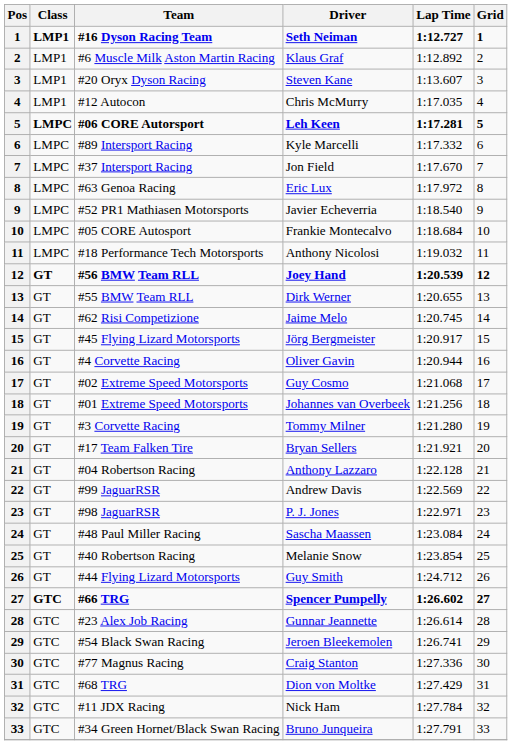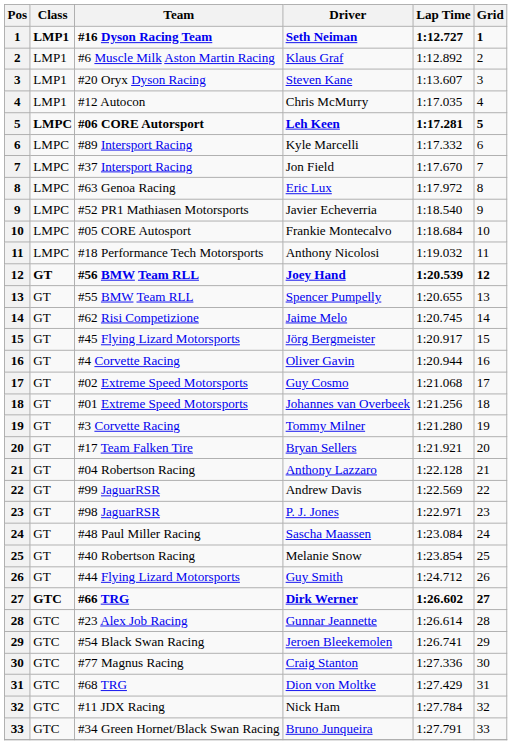 <table class="wikitable" style="font-size: 90%;">
 <tr>
 <th>Pos</th>
 <th>Class</th>
 <th>Team</th>
 <th>Driver</th>
 <th>Lap Time</th>
 <th>Grid</th>
 </tr>
 <tr style="font-weight:bold">
 <th>1</th>
 <td>LMP1</td>
 <td>#16 <a href='#'>Dyson Racing Team</a></td>
 <td><a href='#'>Seth Neiman</a></td>
 <td>1:12.727</td>
 <td>1</td>
 </tr>
 <tr>
 <th>2</th>
 <td>LMP1</td>
 <td>#6 <a href='#'>Muscle Milk</a> <a href='#'>Aston Martin Racing</a></td>
 <td><a href='#'>Klaus Graf</a></td>
 <td>1:12.892</td>
 <td>2</td>
 </tr>
 <tr>
 <th>3</th>
 <td>LMP1</td>
 <td>#20 Oryx <a href='#'>Dyson Racing</a></td>
 <td><a href='#'>Steven Kane</a></td>
 <td>1:13.607</td>
 <td>3</td>
 </tr>
 <tr>
 <th>4</th>
 <td>LMP1</td>
 <td>#12 Autocon</td>
 <td>Chris McMurry</td>
 <td>1:17.035</td>
 <td>4</td>
 </tr>
 <tr style="font-weight:bold">
 <th>5</th>
 <td>LMPC</td>
 <td>#06 CORE Autorsport</td>
 <td><a href='#'>Leh Keen</a></td>
 <td>1:17.281</td>
 <td>5</td>
 </tr>
 <tr>
 <th>6</th>
 <td>LMPC</td>
 <td>#89 <a href='#'>Intersport Racing</a></td>
 <td>Kyle Marcelli</td>
 <td>1:17.332</td>
 <td>6</td>
 </tr>
 <tr>
 <th>7</th>
 <td>LMPC</td>
 <td>#37 <a href='#'>Intersport Racing</a></td>
 <td>Jon Field</td>
 <td>1:17.670</td>
 <td>7</td>
 </tr>
 <tr>
 <th>8</th>
 <td>LMPC</td>
 <td>#63 Genoa Racing</td>
 <td><a href='#'>Eric Lux</a></td>
 <td>1:17.972</td>
 <td>8</td>
 </tr>
 <tr>
 <th>9</th>
 <td>LMPC</td>
 <td>#52 PR1 Mathiasen Motorsports</td>
 <td>Javier Echeverria</td>
 <td>1:18.540</td>
 <td>9</td>
 </tr>
 <tr>
 <th>10</th>
 <td>LMPC</td>
 <td>#05 CORE Autosport</td>
 <td>Frankie Montecalvo</td>
 <td>1:18.684</td>
 <td>10</td>
 </tr>
 <tr>
 <th>11</th>
 <td>LMPC</td>
 <td>#18 Performance Tech Motorsports</td>
 <td>Anthony Nicolosi</td>
 <td>1:19.032</td>
 <td>11</td>
 </tr>
 <tr style="font-weight:bold">
 <th>12</th>
 <td>GT</td>
 <td>#56 <a href='#'>BMW</a> <a href='#'>Team RLL</a></td>
 <td><a href='#'>Joey Hand</a></td>
 <td>1:20.539</td>
 <td>12</td>
 </tr>
 <tr>
 <th>13</th>
 <td>GT</td>
 <td>#55 <a href='#'>BMW</a> <a href='#'>Team RLL</a></td>
-<td><a href='#'>Dirk Werner</a></td>
+<td><a href='#'>Spencer Pumpelly</a></td>
 <td>1:20.655</td>
 <td>13</td>
 </tr>
 <tr>
 <th>14</th>
 <td>GT</td>
 <td>#62 <a href='#'>Risi Competizione</a></td>
 <td><a href='#'>Jaime Melo</a></td>
 <td>1:20.745</td>
 <td>14</td>
 </tr>
 <tr>
 <th>15</th>
 <td>GT</td>
 <td>#45 <a href='#'>Flying Lizard Motorsports</a></td>
 <td><a href='#'>Jörg Bergmeister</a></td>
 <td>1:20.917</td>
 <td>15</td>
 </tr>
 <tr>
 <th>16</th>
 <td>GT</td>
 <td>#4 <a href='#'>Corvette Racing</a></td>
 <td><a href='#'>Oliver Gavin</a></td>
 <td>1:20.944</td>
 <td>16</td>
 </tr>
 <tr>
 <th>17</th>
 <td>GT</td>
 <td>#02 <a href='#'>Extreme Speed Motorsports</a></td>
 <td><a href='#'>Guy Cosmo</a></td>
 <td>1:21.068</td>
 <td>17</td>
 </tr>
 <tr>
 <th>18</th>
 <td>GT</td>
 <td>#01 <a href='#'>Extreme Speed Motorsports</a></td>
 <td><a href='#'>Johannes van Overbeek</a></td>
 <td>1:21.256</td>
 <td>18</td>
 </tr>
 <tr>
 <th>19</th>
 <td>GT</td>
 <td>#3 <a href='#'>Corvette Racing</a></td>
 <td><a href='#'>Tommy Milner</a></td>
 <td>1:21.280</td>
 <td>19</td>
 </tr>
 <tr>
 <th>20</th>
 <td>GT</td>
 <td>#17 <a href='#'>Team Falken Tire</a></td>
 <td><a href='#'>Bryan Sellers</a></td>
 <td>1:21.921</td>
 <td>20</td>
 </tr>
 <tr>
 <th>21</th>
 <td>GT</td>
 <td>#04 Robertson Racing</td>
 <td><a href='#'>Anthony Lazzaro</a></td>
 <td>1:22.128</td>
 <td>21</td>
 </tr>
 <tr>
 <th>22</th>
 <td>GT</td>
 <td>#99 <a href='#'>Jaguar</a><a href='#'>RSR</a></td>
 <td>Andrew Davis</td>
 <td>1:22.569</td>
 <td>22</td>
 </tr>
 <tr>
 <th>23</th>
 <td>GT</td>
 <td>#98 <a href='#'>Jaguar</a><a href='#'>RSR</a></td>
 <td><a href='#'>P. J. Jones</a></td>
 <td>1:22.971</td>
 <td>23</td>
 </tr>
 <tr>
 <th>24</th>
 <td>GT</td>
 <td>#48 Paul Miller Racing</td>
 <td><a href='#'>Sascha Maassen</a></td>
 <td>1:23.084</td>
 <td>24</td>
 </tr>
 <tr>
 <th>25</th>
 <td>GT</td>
 <td>#40 Robertson Racing</td>
 <td>Melanie Snow</td>
 <td>1:23.854</td>
 <td>25</td>
 </tr>
 <tr>
 <th>26</th>
 <td>GT</td>
 <td>#44 <a href='#'>Flying Lizard Motorsports</a></td>
 <td><a href='#'>Guy Smith</a></td>
 <td>1:24.712</td>
 <td>26</td>
 </tr>
 <tr style="font-weight:bold">
 <th>27</th>
 <td>GTC</td>
 <td>#66 <a href='#'>TRG</a></td>
-<td><a href='#'>Spencer Pumpelly</a></td>
+<td><a href='#'>Dirk Werner</a></td>
 <td>1:26.602</td>
 <td>27</td>
 </tr>
 <tr>
 <th>28</th>
 <td>GTC</td>
 <td>#23 <a href='#'>Alex Job Racing</a></td>
 <td><a href='#'>Gunnar Jeannette</a></td>
 <td>1:26.614</td>
 <td>28</td>
 </tr>
 <tr>
 <th>29</th>
 <td>GTC</td>
 <td>#54 Black Swan Racing</td>
 <td><a href='#'>Jeroen Bleekemolen</a></td>
 <td>1:26.741</td>
 <td>29</td>
 </tr>
 <tr>
 <th>30</th>
 <td>GTC</td>
 <td>#77 Magnus Racing</td>
 <td><a href='#'>Craig Stanton</a></td>
 <td>1:27.336</td>
 <td>30</td>
 </tr>
 <tr>
 <th>31</th>
 <td>GTC</td>
 <td>#68 <a href='#'>TRG</a></td>
 <td><a href='#'>Dion von Moltke</a></td>
 <td>1:27.429</td>
 <td>31</td>
 </tr>
 <tr>
 <th>32</th>
 <td>GTC</td>
 <td>#11 JDX Racing</td>
 <td>Nick Ham</td>
 <td>1:27.784</td>
 <td>32</td>
 </tr>
 <tr>
 <th>33</th>
 <td>GTC</td>
 <td>#34 Green Hornet/Black Swan Racing</td>
 <td><a href='#'>Bruno Junqueira</a></td>
 <td>1:27.791</td>
 <td>33</td>
 </tr>
 <tr>
 </tr>
 </table>
